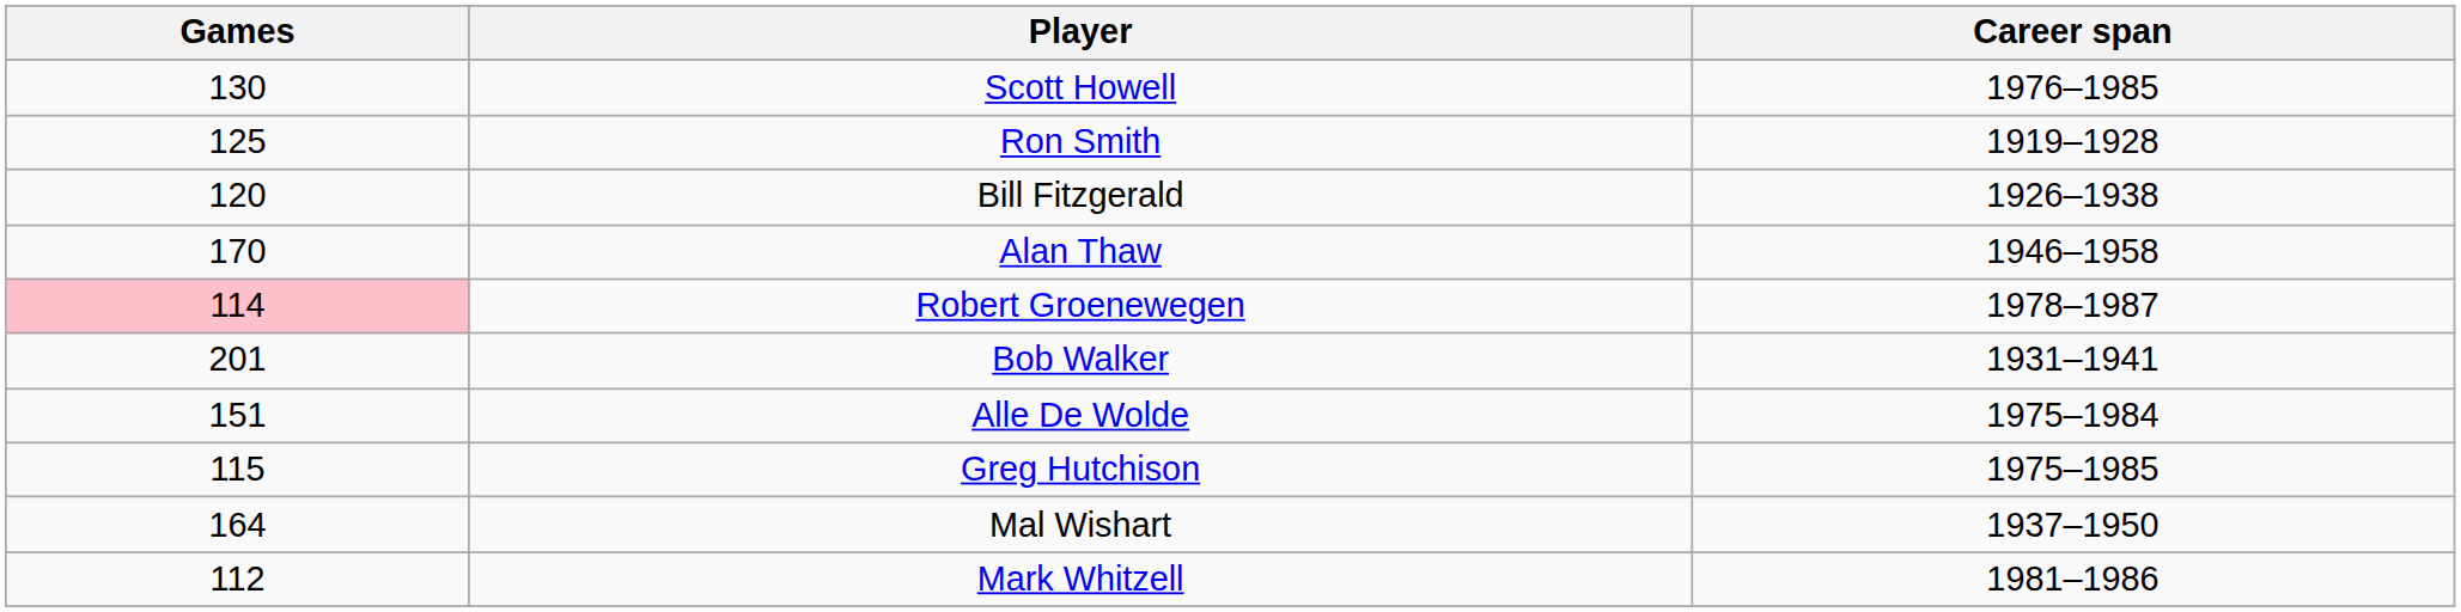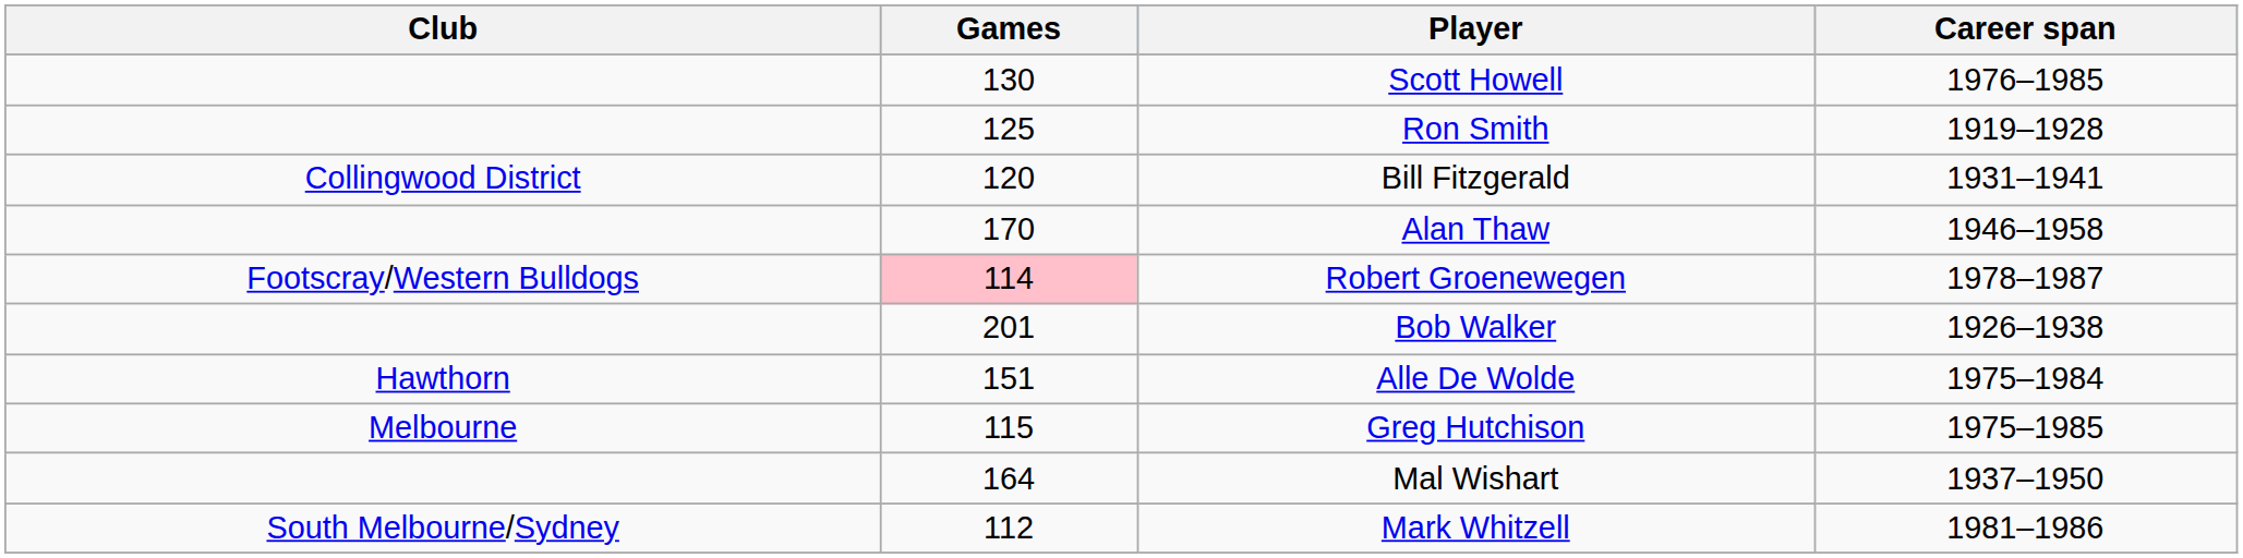 <table class="wikitable sortable" style="text-align:center; width:90%;">
 <tr style="background:#87cefa;">
+<th>Club</th>
 <th>Games</th>
 <th>Player</th>
 <th>Career span</th>
 </tr>
 <tr>
+<td></td>
 <td>130</td>
 <td><a href='#'>Scott Howell</a></td>
 <td>1976–1985</td>
 </tr>
 <tr>
+<td></td>
 <td>125</td>
 <td><a href='#'>Ron Smith</a></td>
 <td>1919–1928</td>
 </tr>
 <tr>
+<td><a href='#'>Collingwood District</a></td>
 <td>120</td>
 <td>Bill Fitzgerald</td>
-<td>1926–1938</td>
+<td>1931–1941</td>
 </tr>
 <tr>
+<td></td>
 <td>170</td>
 <td><a href='#'>Alan Thaw</a></td>
 <td>1946–1958</td>
 </tr>
 <tr>
+<td><a href='#'>Footscray</a>/<a href='#'>Western Bulldogs</a></td>
 <td style="background: pink;">114</td>
 <td><a href='#'>Robert Groenewegen</a></td>
 <td>1978–1987</td>
 </tr>
 <tr>
+<td></td>
 <td>201</td>
 <td><a href='#'>Bob Walker</a></td>
-<td>1931–1941</td>
+<td>1926–1938</td>
 </tr>
 <tr>
+<td><a href='#'>Hawthorn</a></td>
 <td>151</td>
 <td><a href='#'>Alle De Wolde</a></td>
 <td>1975–1984</td>
 </tr>
 <tr>
+<td><a href='#'>Melbourne</a></td>
 <td>115</td>
 <td><a href='#'>Greg Hutchison</a></td>
 <td>1975–1985</td>
 </tr>
 <tr>
+<td></td>
 <td>164</td>
 <td>Mal Wishart</td>
 <td>1937–1950</td>
 </tr>
 <tr>
+<td><a href='#'>South Melbourne</a>/<a href='#'>Sydney</a></td>
 <td>112</td>
 <td><a href='#'>Mark Whitzell</a></td>
 <td>1981–1986</td>
 </tr>
 </table>
